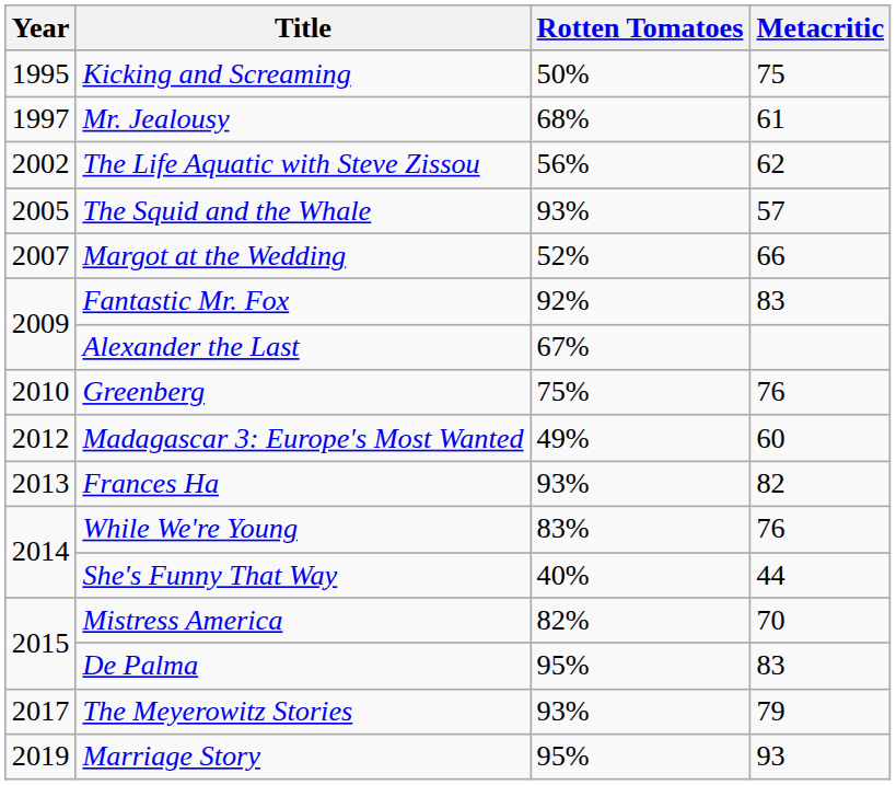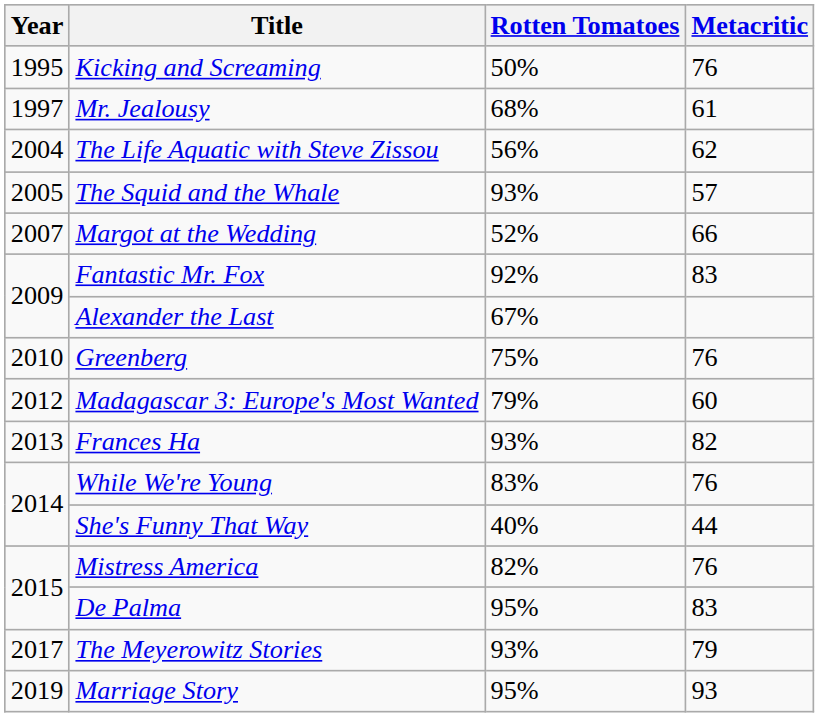 <table class="wikitable">
 <tr>
 <th>Year</th>
 <th>Title</th>
 <th><a href='#'>Rotten Tomatoes</a></th>
 <th><a href='#'>Metacritic</a></th>
 </tr>
 <tr>
 <td>1995</td>
 <td><em><a href='#'>Kicking and Screaming</a></em></td>
 <td>50%</td>
-<td>75</td>
+<td>76</td>
 </tr>
 <tr>
 <td>1997</td>
 <td><em><a href='#'>Mr. Jealousy</a></em></td>
 <td>68%</td>
 <td>61</td>
 </tr>
 <tr>
-<td>2002</td>
+<td>2004</td>
 <td><em><a href='#'>The Life Aquatic with Steve Zissou</a></em></td>
 <td>56%</td>
 <td>62</td>
 </tr>
 <tr>
 <td>2005</td>
 <td><em><a href='#'>The Squid and the Whale</a></em></td>
 <td>93%</td>
 <td>57</td>
 </tr>
 <tr>
 <td>2007</td>
 <td><em><a href='#'>Margot at the Wedding</a></em></td>
 <td>52%</td>
 <td>66</td>
 </tr>
 <tr>
 <td rowspan="2">2009</td>
 <td><em><a href='#'>Fantastic Mr. Fox</a></em></td>
 <td>92%</td>
 <td>83</td>
 </tr>
 <tr>
 <td><em><a href='#'>Alexander the Last</a></em></td>
 <td>67%</td>
 <td></td>
 </tr>
 <tr>
 <td>2010</td>
 <td><em><a href='#'>Greenberg</a></em></td>
 <td>75%</td>
 <td>76</td>
 </tr>
 <tr>
 <td>2012</td>
 <td><em><a href='#'>Madagascar 3: Europe's Most Wanted</a></em></td>
-<td>49%</td>
+<td>79%</td>
 <td>60</td>
 </tr>
 <tr>
 <td>2013</td>
 <td><em><a href='#'>Frances Ha</a></em></td>
 <td>93%</td>
 <td>82</td>
 </tr>
 <tr>
 <td rowspan="2">2014</td>
 <td><em><a href='#'>While We're Young</a></em></td>
 <td>83%</td>
 <td>76</td>
 </tr>
 <tr>
 <td><em><a href='#'>She's Funny That Way</a></em></td>
 <td>40%</td>
 <td>44</td>
 </tr>
 <tr>
 <td rowspan="2">2015</td>
 <td><em><a href='#'>Mistress America</a></em></td>
 <td>82%</td>
-<td>70</td>
+<td>76</td>
 </tr>
 <tr>
 <td><em><a href='#'>De Palma</a></em></td>
 <td>95%</td>
 <td>83</td>
 </tr>
 <tr>
 <td>2017</td>
 <td><em><a href='#'>The Meyerowitz Stories</a></em></td>
 <td>93%</td>
 <td>79</td>
 </tr>
 <tr>
 <td>2019</td>
 <td><em><a href='#'>Marriage Story</a></em></td>
 <td>95%</td>
 <td>93</td>
 </tr>
 </table>
